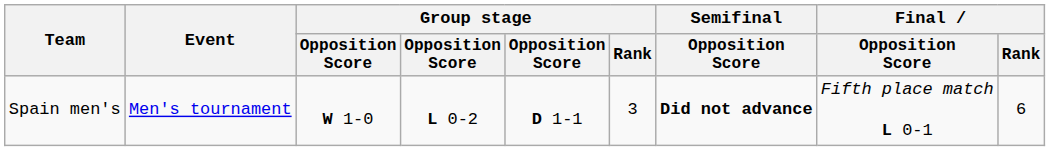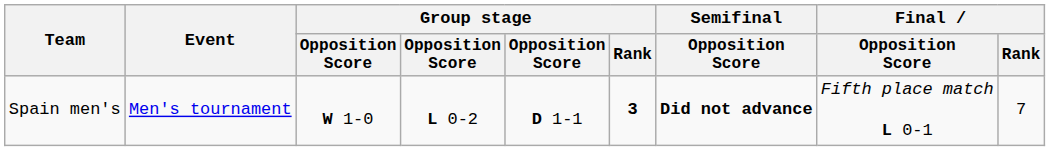 <table class="wikitable" style="font-size:90%">
 <tr>
 <th rowspan=2>Team</th>
 <th rowspan=2>Event</th>
 <th colspan="4">Group stage</th>
 <th>Semifinal</th>
 <th colspan=2>Final / </th>
 </tr>
 <tr style="font-size:95%">
 <th>Opposition<br>Score</th>
 <th>Opposition<br>Score</th>
 <th>Opposition<br>Score</th>
 <th>Rank</th>
 <th>Opposition<br>Score</th>
 <th>Opposition<br>Score</th>
 <th>Rank</th>
 </tr>
 <tr align=center>
 <td align=left>Spain men's</td>
 <td align=left><a href='#'>Men's tournament</a></td>
 <td><br><strong>W</strong> 1-0</td>
 <td><br><strong>L</strong> 0-2</td>
 <td><br><strong>D</strong> 1-1</td>
-<td>3</td>
+<td><strong>3</strong></td>
 <td><strong>Did not advance</strong></td>
 <td><em>Fifth place match</em><br><br><strong>L</strong> 0-1</td>
-<td>6</td>
+<td>7</td>
 </tr>
 </table>
